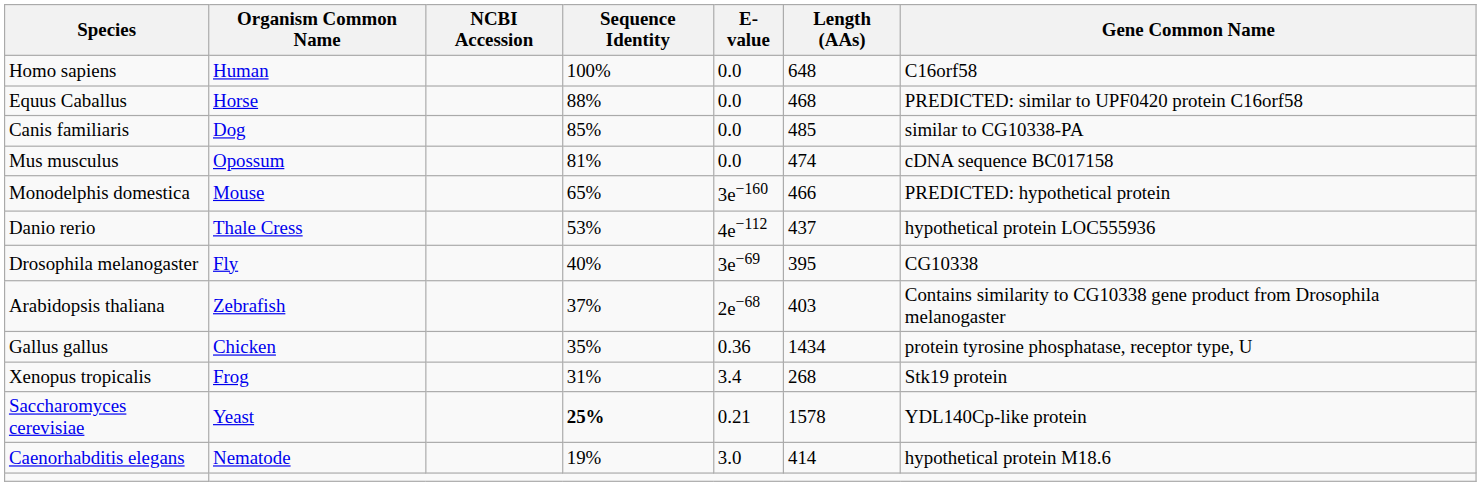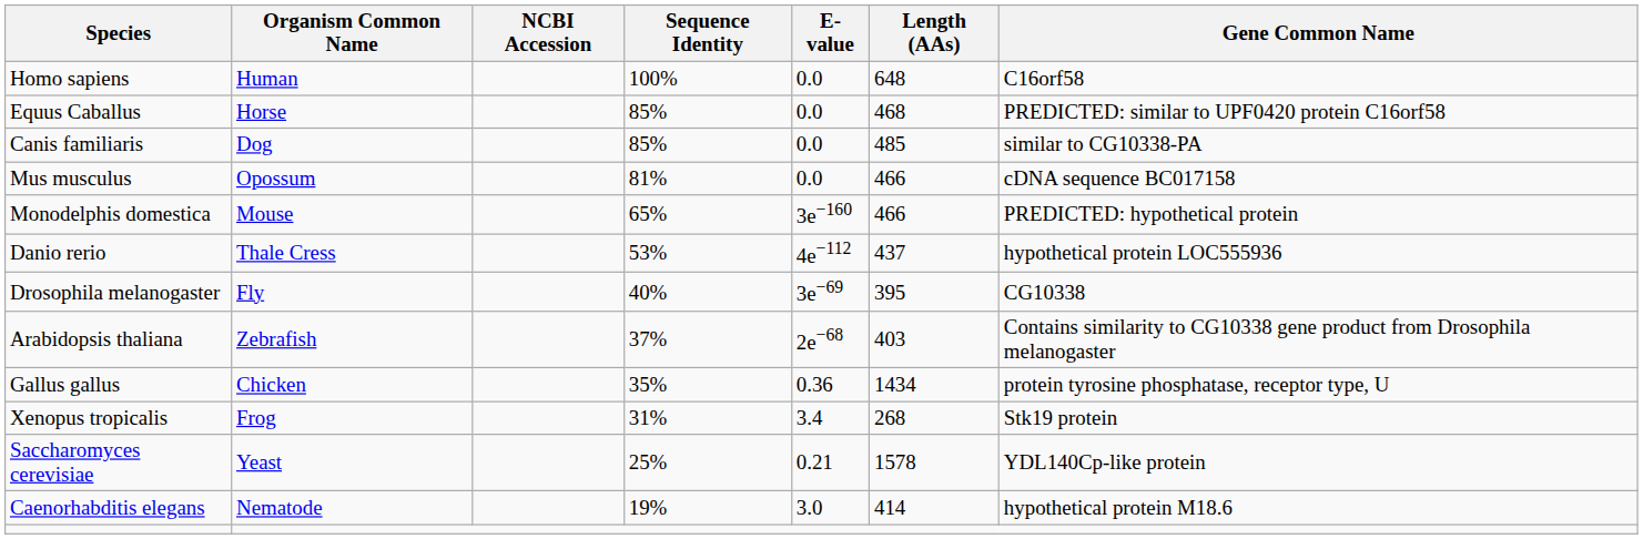 <table class="wikitable">
 <tr>
 <th>Species</th>
 <th>Organism Common Name</th>
 <th>NCBI Accession</th>
 <th>Sequence Identity</th>
 <th>E-value</th>
 <th>Length (AAs)</th>
 <th>Gene Common Name</th>
 </tr>
 <tr>
 <td>Homo sapiens</td>
 <td><a href='#'>Human</a></td>
 <td></td>
 <td>100%</td>
 <td>0.0</td>
 <td>648</td>
 <td>C16orf58</td>
 </tr>
 <tr>
 <td>Equus Caballus</td>
 <td><a href='#'>Horse</a></td>
 <td></td>
-<td>88%</td>
+<td>85%</td>
 <td>0.0</td>
 <td>468</td>
 <td>PREDICTED: similar to UPF0420 protein C16orf58</td>
 </tr>
 <tr>
 <td>Canis familiaris</td>
 <td><a href='#'>Dog</a></td>
 <td></td>
 <td>85%</td>
 <td>0.0</td>
 <td>485</td>
 <td>similar to CG10338-PA</td>
 </tr>
 <tr>
 <td>Mus musculus</td>
 <td><a href='#'>Opossum</a></td>
 <td></td>
 <td>81%</td>
 <td>0.0</td>
-<td>474</td>
+<td>466</td>
 <td>cDNA sequence BC017158</td>
 </tr>
 <tr>
 <td>Monodelphis domestica</td>
 <td><a href='#'>Mouse</a></td>
 <td></td>
 <td>65%</td>
 <td>3e<sup>−160</sup></td>
 <td>466</td>
 <td>PREDICTED: hypothetical protein</td>
 </tr>
 <tr>
 <td>Danio rerio</td>
 <td><a href='#'>Thale Cress</a></td>
 <td></td>
 <td>53%</td>
 <td>4e<sup>−112</sup></td>
 <td>437</td>
 <td>hypothetical protein LOC555936</td>
 </tr>
 <tr>
 <td>Drosophila melanogaster</td>
 <td><a href='#'>Fly</a></td>
 <td></td>
 <td>40%</td>
 <td>3e<sup>−69</sup></td>
 <td>395</td>
 <td>CG10338</td>
 </tr>
 <tr>
 <td>Arabidopsis thaliana</td>
 <td><a href='#'>Zebrafish</a></td>
 <td></td>
 <td>37%</td>
 <td>2e<sup>−68</sup></td>
 <td>403</td>
 <td>Contains similarity to CG10338 gene product from Drosophila melanogaster</td>
 </tr>
 <tr>
 <td>Gallus gallus</td>
 <td><a href='#'>Chicken</a></td>
 <td></td>
 <td>35%</td>
 <td>0.36</td>
 <td>1434</td>
 <td>protein tyrosine phosphatase, receptor type, U</td>
 </tr>
 <tr>
 <td>Xenopus tropicalis</td>
 <td><a href='#'>Frog</a></td>
 <td></td>
 <td>31%</td>
 <td>3.4</td>
 <td>268</td>
 <td>Stk19 protein</td>
 </tr>
 <tr>
 <td><a href='#'>Saccharomyces cerevisiae</a></td>
 <td><a href='#'>Yeast</a></td>
 <td></td>
-<td><strong>25%</strong></td>
+<td>25%</td>
 <td>0.21</td>
 <td>1578</td>
 <td>YDL140Cp-like protein</td>
 </tr>
 <tr>
 <td><a href='#'>Caenorhabditis elegans</a></td>
 <td><a href='#'>Nematode</a></td>
 <td></td>
 <td>19%</td>
 <td>3.0</td>
 <td>414</td>
 <td>hypothetical protein M18.6</td>
 </tr>
 <tr>
 <td></td>
 </tr>
 </table>
